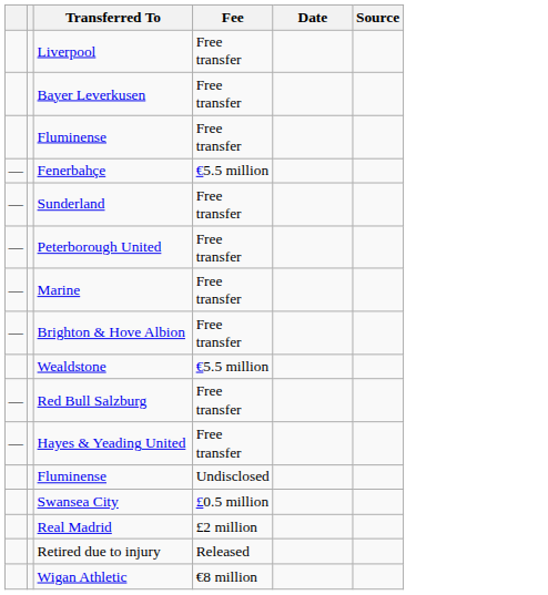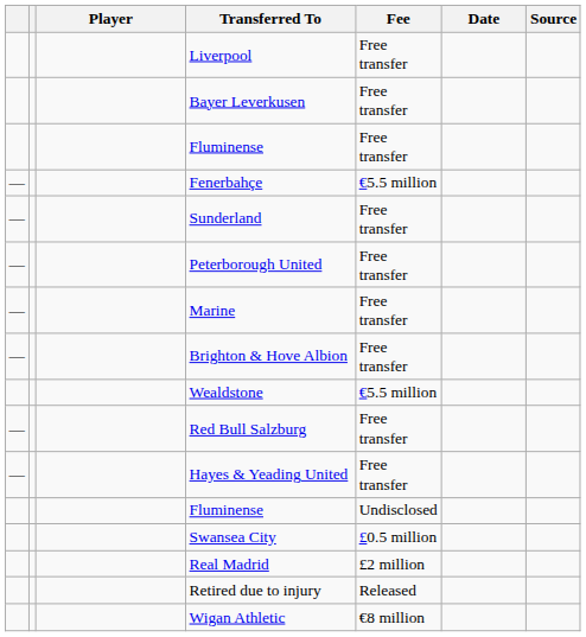 <table class="wikitable plainrowheaders sortable" style="font-size:88%">
 <tr>
 <th></th>
 <th></th>
+<th scope=col width=126><strong>Player</strong></th>
 <th scope=col width=144><strong>Transferred To</strong></th>
 <th scope=col width=58><strong>Fee</strong></th>
 <th scope=col width=69><strong>Date</strong></th>
 <th><strong>Source</strong></th>
 </tr>
 <tr>
 <td align=center></td>
 <td align=center></td>
+<td></td>
 <td> <a href='#'>Liverpool</a></td>
 <td>Free transfer</td>
 <td></td>
 <td></td>
 </tr>
 <tr>
 <td align=center></td>
 <td align=center></td>
+<td></td>
 <td> <a href='#'>Bayer Leverkusen</a></td>
 <td>Free transfer</td>
 <td></td>
 <td></td>
 </tr>
 <tr>
 <td align=center></td>
 <td align=center></td>
+<td></td>
 <td> <a href='#'>Fluminense</a></td>
 <td>Free transfer</td>
 <td></td>
 <td></td>
 </tr>
 <tr>
 <td align=center>—</td>
 <td align=center></td>
+<td></td>
 <td> <a href='#'>Fenerbahçe</a></td>
 <td><a href='#'>€</a>5.5 million</td>
 <td></td>
 <td></td>
 </tr>
 <tr>
 <td align=center>—</td>
 <td align=center></td>
+<td></td>
 <td> <a href='#'>Sunderland</a></td>
 <td>Free transfer</td>
 <td></td>
 <td></td>
 </tr>
 <tr>
 <td align=center>—</td>
 <td align=center></td>
+<td></td>
 <td> <a href='#'>Peterborough United</a></td>
 <td>Free transfer</td>
 <td></td>
 <td></td>
 </tr>
 <tr>
 <td align=center>—</td>
 <td align=center></td>
+<td></td>
 <td> <a href='#'>Marine</a></td>
 <td>Free transfer</td>
 <td></td>
 <td></td>
 </tr>
 <tr>
 <td align=center>—</td>
 <td align=center></td>
+<td></td>
 <td> <a href='#'>Brighton & Hove Albion</a></td>
 <td>Free transfer</td>
 <td></td>
 <td></td>
 </tr>
 <tr>
 <td align=center></td>
 <td align=center></td>
+<td></td>
 <td> <a href='#'>Wealdstone</a></td>
 <td><a href='#'>€</a>5.5 million</td>
 <td></td>
 <td></td>
 </tr>
 <tr>
 <td align=center>—</td>
 <td align=center></td>
+<td></td>
 <td> <a href='#'>Red Bull Salzburg</a></td>
 <td>Free transfer</td>
 <td></td>
 <td></td>
 </tr>
 <tr>
 <td align=center>—</td>
 <td align=center></td>
+<td></td>
 <td> <a href='#'>Hayes & Yeading United</a></td>
 <td>Free transfer</td>
 <td></td>
 <td></td>
 </tr>
 <tr>
 <td align=center></td>
 <td align=center></td>
+<td></td>
 <td> <a href='#'>Fluminense</a></td>
 <td>Undisclosed</td>
 <td></td>
 <td></td>
 </tr>
 <tr>
 <td align=center></td>
 <td align=center></td>
+<td></td>
 <td> <a href='#'>Swansea City</a></td>
 <td><a href='#'>£</a>0.5 million</td>
 <td></td>
 <td></td>
 </tr>
 <tr>
 <td align=center></td>
 <td align=center></td>
+<td></td>
 <td> <a href='#'>Real Madrid</a></td>
 <td>£2 million</td>
 <td></td>
 <td></td>
 </tr>
 <tr>
 <td align=center></td>
 <td align=center></td>
+<td></td>
 <td>Retired due to injury</td>
 <td>Released</td>
 <td></td>
 <td></td>
 </tr>
 <tr>
 <td align=center></td>
 <td align=center></td>
+<td></td>
 <td> <a href='#'>Wigan Athletic</a></td>
 <td>€8 million</td>
 <td></td>
 <td></td>
 </tr>
 </table>
